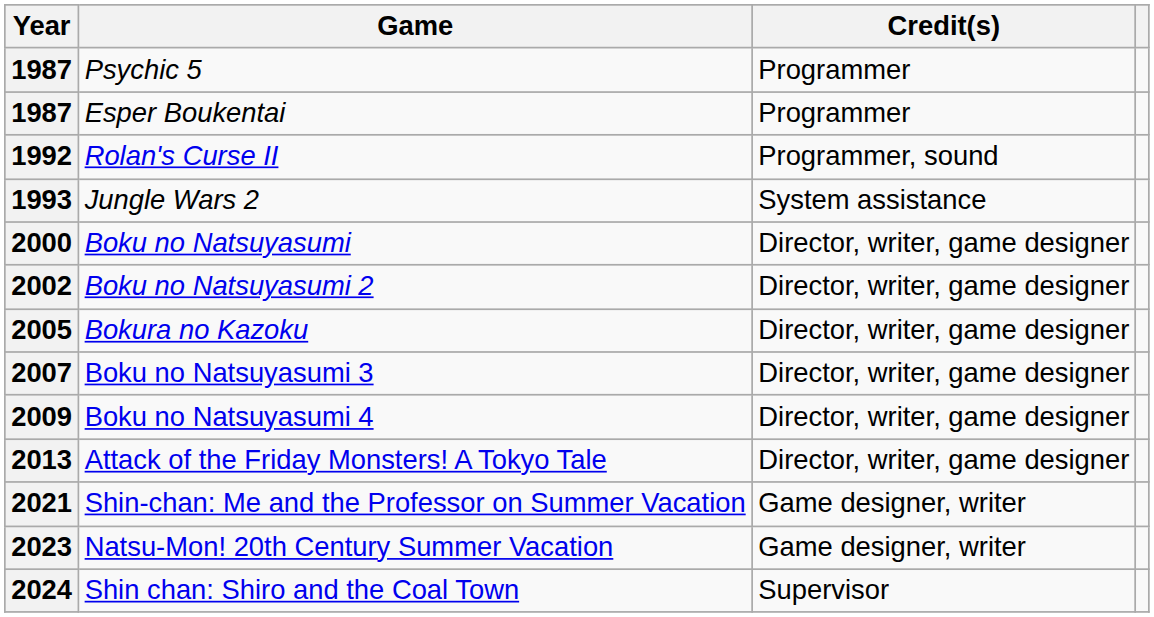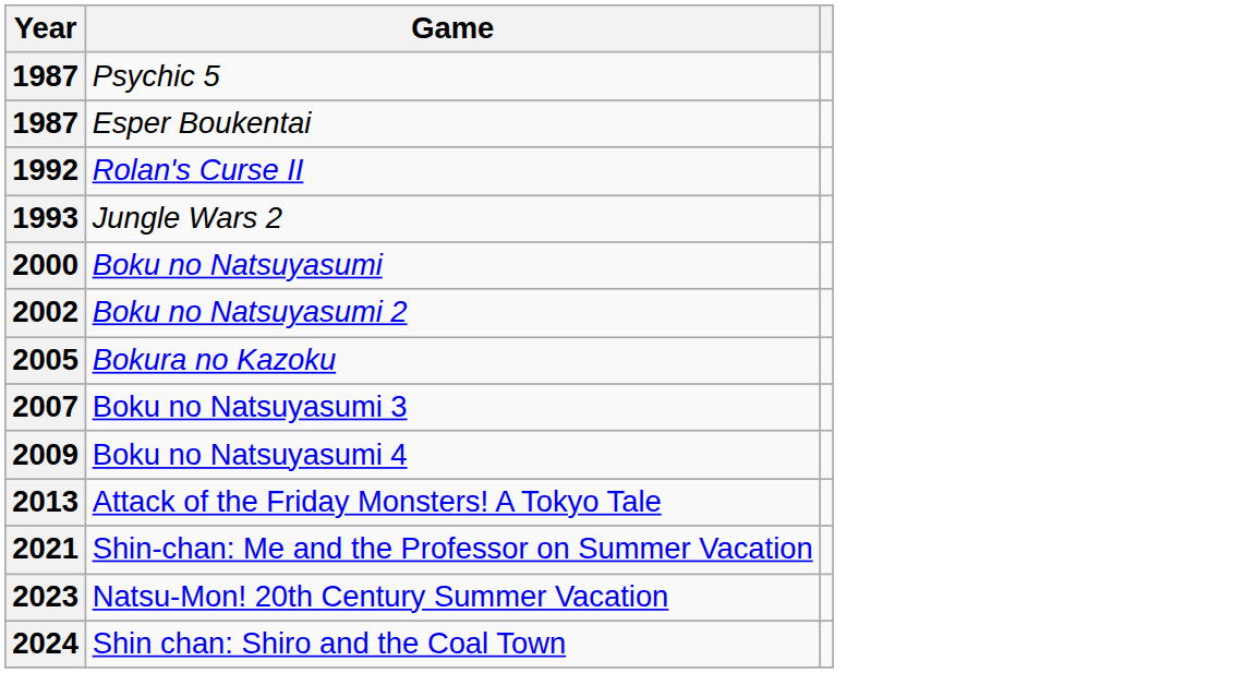 <table class="wikitable plainrowheaders sortable">
 <tr>
 <th scope="col">Year</th>
 <th>Game</th>
-<th scope="col" class="unsortable">Credit(s)</th>
 <th scope="col" class="unsortable"></th>
 </tr>
 <tr>
 <th scope=row>1987</th>
 <td><em>Psychic 5</em></td>
-<td>Programmer</td>
 <td></td>
 </tr>
 <tr>
 <th scope=row>1987</th>
 <td><em>Esper Boukentai</em></td>
-<td>Programmer</td>
 <td></td>
 </tr>
 <tr>
 <th scope=row>1992</th>
 <td><em><a href='#'>Rolan's Curse II</a></em></td>
-<td>Programmer, sound</td>
 <td></td>
 </tr>
 <tr>
 <th scope=row>1993</th>
 <td><em>Jungle Wars 2</em></td>
-<td>System assistance</td>
 <td></td>
 </tr>
 <tr>
 <th scope=row>2000</th>
 <td><em><a href='#'>Boku no Natsuyasumi</a></em></td>
-<td>Director, writer, game designer</td>
 <td></td>
 </tr>
 <tr>
 <th scope=row>2002</th>
 <td><em><a href='#'>Boku no Natsuyasumi 2</a></em></td>
-<td>Director, writer, game designer</td>
 <td></td>
 </tr>
 <tr>
 <th scope=row>2005</th>
 <td><em><a href='#'>Bokura no Kazoku</a></td>
-<td>Director, writer, game designer</td>
 <td></td>
 </tr>
 <tr>
 <th scope=row>2007</th>
 <td></em><a href='#'>Boku no Natsuyasumi 3</a><em></td>
-<td>Director, writer, game designer</td>
 <td></td>
 </tr>
 <tr>
 <th scope=row>2009</th>
 <td></em><a href='#'>Boku no Natsuyasumi 4</a><em></td>
-<td>Director, writer, game designer</td>
 <td></td>
 </tr>
 <tr>
 <th scope=row>2013</th>
 <td></em><a href='#'>Attack of the Friday Monsters! A Tokyo Tale</a><em></td>
-<td>Director, writer, game designer</td>
 <td></td>
 </tr>
 <tr>
 <th scope=row>2021</th>
 <td></em><a href='#'>Shin-chan: Me and the Professor on Summer Vacation</a><em></td>
-<td>Game designer, writer</td>
 <td></td>
 </tr>
 <tr>
 <th scope=row>2023</th>
 <td></em><a href='#'>Natsu-Mon! 20th Century Summer Vacation</a><em></td>
-<td>Game designer, writer</td>
 <td></td>
 </tr>
 <tr>
 <th scope=row>2024</th>
 <td></em><a href='#'>Shin chan: Shiro and the Coal Town</a><em></td>
-<td>Supervisor</td>
 <td></td>
 </tr>
 </table>
